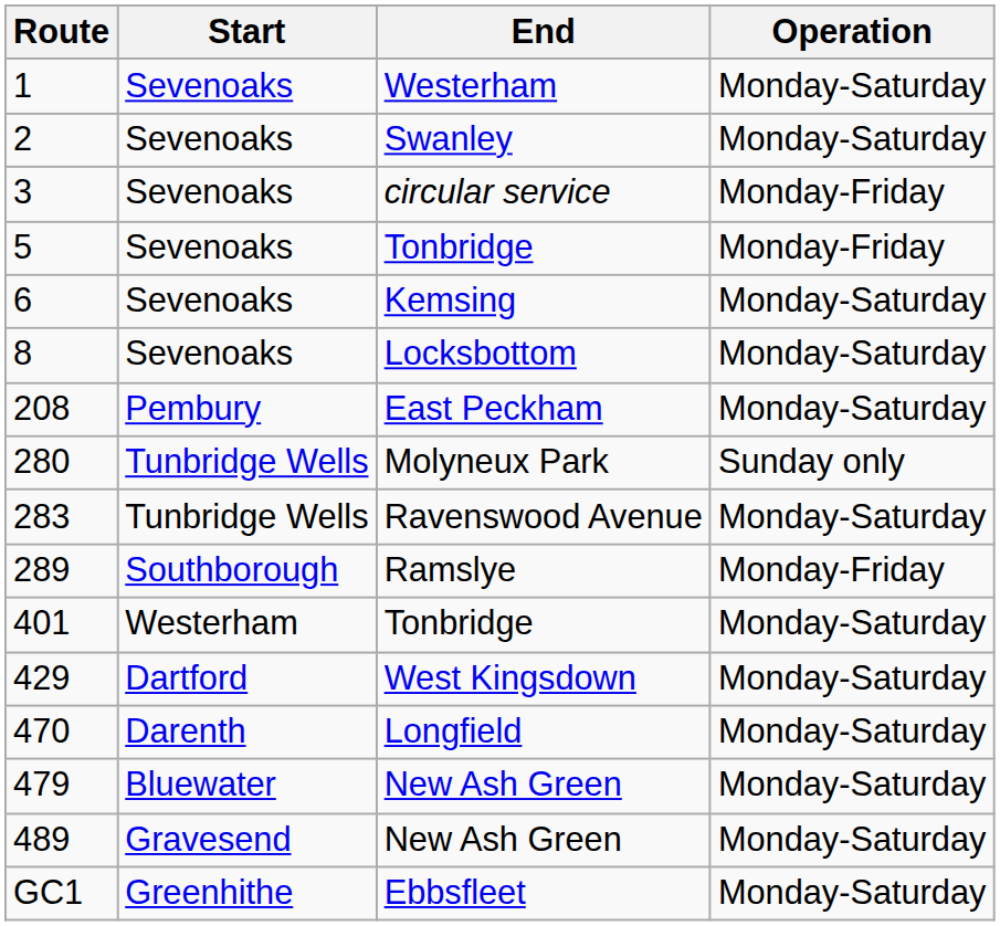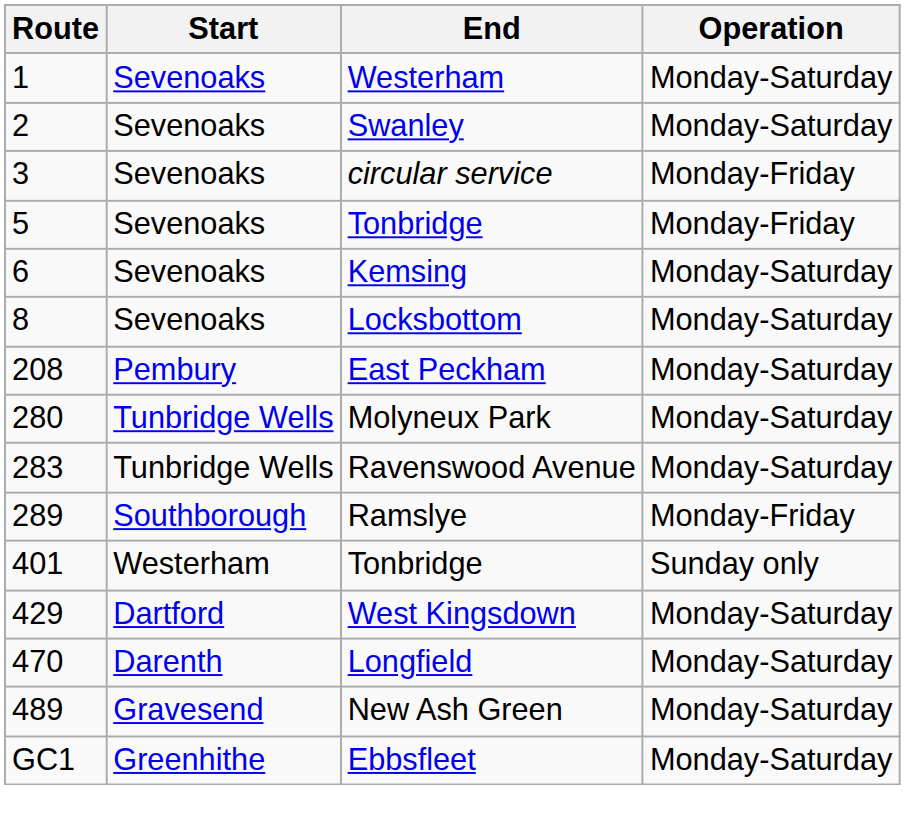 <table class="wikitable sortable">
 <tr>
 <th>Route</th>
 <th>Start</th>
 <th>End</th>
 <th>Operation</th>
 </tr>
 <tr>
 <td>1</td>
 <td><a href='#'>Sevenoaks</a></td>
 <td><a href='#'>Westerham</a></td>
 <td>Monday-Saturday</td>
 </tr>
 <tr>
 <td>2</td>
 <td>Sevenoaks</td>
 <td><a href='#'>Swanley</a></td>
 <td>Monday-Saturday</td>
 </tr>
 <tr>
 <td>3</td>
 <td>Sevenoaks</td>
 <td><em>circular service</em></td>
 <td>Monday-Friday</td>
 </tr>
 <tr>
 <td>5</td>
 <td>Sevenoaks</td>
 <td><a href='#'>Tonbridge</a></td>
 <td>Monday-Friday</td>
 </tr>
 <tr>
 <td>6</td>
 <td>Sevenoaks</td>
 <td><a href='#'>Kemsing</a></td>
 <td>Monday-Saturday</td>
 </tr>
 <tr>
 <td>8</td>
 <td>Sevenoaks</td>
 <td><a href='#'>Locksbottom</a></td>
 <td>Monday-Saturday</td>
 </tr>
 <tr>
 <td>208</td>
 <td><a href='#'>Pembury</a></td>
 <td><a href='#'>East Peckham</a></td>
 <td>Monday-Saturday</td>
 </tr>
 <tr>
 <td>280</td>
 <td><a href='#'>Tunbridge Wells</a></td>
 <td>Molyneux Park</td>
-<td>Sunday only</td>
+<td>Monday-Saturday</td>
 </tr>
 <tr>
 <td>283</td>
 <td>Tunbridge Wells</td>
 <td>Ravenswood Avenue</td>
 <td>Monday-Saturday</td>
 </tr>
 <tr>
 <td>289</td>
 <td><a href='#'>Southborough</a></td>
 <td>Ramslye</td>
 <td>Monday-Friday</td>
 </tr>
 <tr>
 <td>401</td>
 <td>Westerham</td>
 <td>Tonbridge</td>
-<td>Monday-Saturday</td>
+<td>Sunday only</td>
 </tr>
 <tr>
 <td>429</td>
 <td><a href='#'>Dartford</a></td>
 <td><a href='#'>West Kingsdown</a></td>
 <td>Monday-Saturday</td>
 </tr>
 <tr>
 <td>470</td>
 <td><a href='#'>Darenth</a></td>
 <td><a href='#'>Longfield</a></td>
-<td>Monday-Saturday</td>
-</tr>
-<tr>
-<td>479</td>
-<td><a href='#'>Bluewater</a></td>
-<td><a href='#'>New Ash Green</a></td>
 <td>Monday-Saturday</td>
 </tr>
 <tr>
 <td>489</td>
 <td><a href='#'>Gravesend</a></td>
 <td>New Ash Green</td>
 <td>Monday-Saturday</td>
 </tr>
 <tr>
 <td>GC1</td>
 <td><a href='#'>Greenhithe</a></td>
 <td><a href='#'>Ebbsfleet</a></td>
 <td>Monday-Saturday</td>
 </tr>
 </table>
